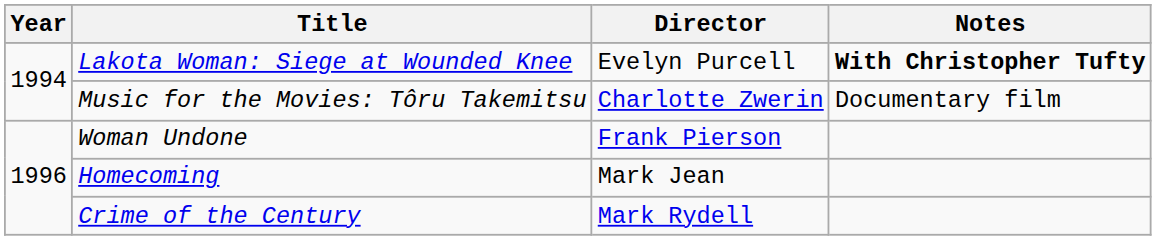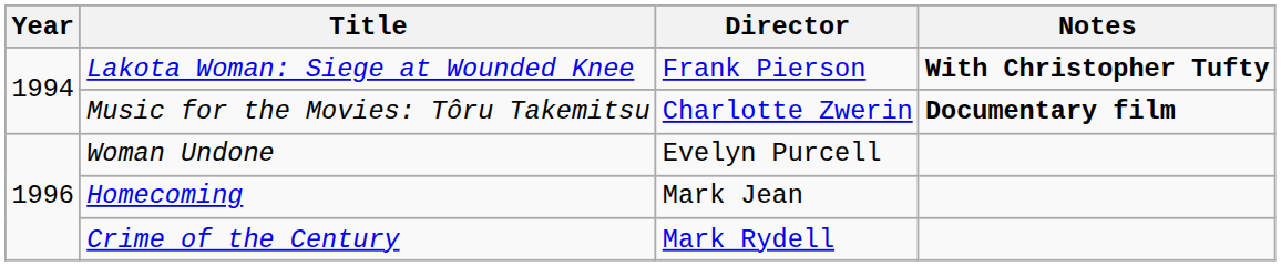 <table class="wikitable">
 <tr>
 <th>Year</th>
 <th>Title</th>
 <th>Director</th>
 <th>Notes</th>
 </tr>
 <tr>
 <td rowspan=2>1994</td>
 <td><em><a href='#'>Lakota Woman: Siege at Wounded Knee</a></em></td>
-<td>Evelyn Purcell</td>
+<td><a href='#'>Frank Pierson</a></td>
 <td><strong>With Christopher Tufty</strong></td>
 </tr>
 <tr>
 <td><em>Music for the Movies: Tôru Takemitsu</em></td>
 <td><a href='#'>Charlotte Zwerin</a></td>
-<td>Documentary film</td>
+<td><strong>Documentary film</strong></td>
 </tr>
 <tr>
 <td rowspan=3>1996</td>
 <td><em>Woman Undone</em></td>
-<td><a href='#'>Frank Pierson</a></td>
+<td>Evelyn Purcell</td>
 <td></td>
 </tr>
 <tr>
 <td><em><a href='#'>Homecoming</a></em></td>
 <td>Mark Jean</td>
 <td></td>
 </tr>
 <tr>
 <td><em><a href='#'>Crime of the Century</a></em></td>
 <td><a href='#'>Mark Rydell</a></td>
 <td></td>
 </tr>
 </table>
